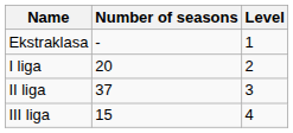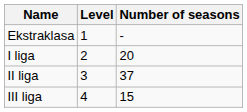 <table class="wikitable">
 <tr>
 <th>Name</th>
+<th>Level</th>
 <th>Number of seasons</th>
-<th>Level</th>
 </tr>
 <tr>
 <td>Ekstraklasa</td>
+<td>1</td>
 <td>-</td>
-<td>1</td>
 </tr>
 <tr>
 <td>I liga</td>
+<td>2</td>
 <td>20</td>
-<td>2</td>
 </tr>
 <tr>
 <td>II liga</td>
+<td>3</td>
 <td>37</td>
-<td>3</td>
 </tr>
 <tr>
 <td>III liga</td>
+<td>4</td>
 <td>15</td>
-<td>4</td>
 </tr>
 </table>
